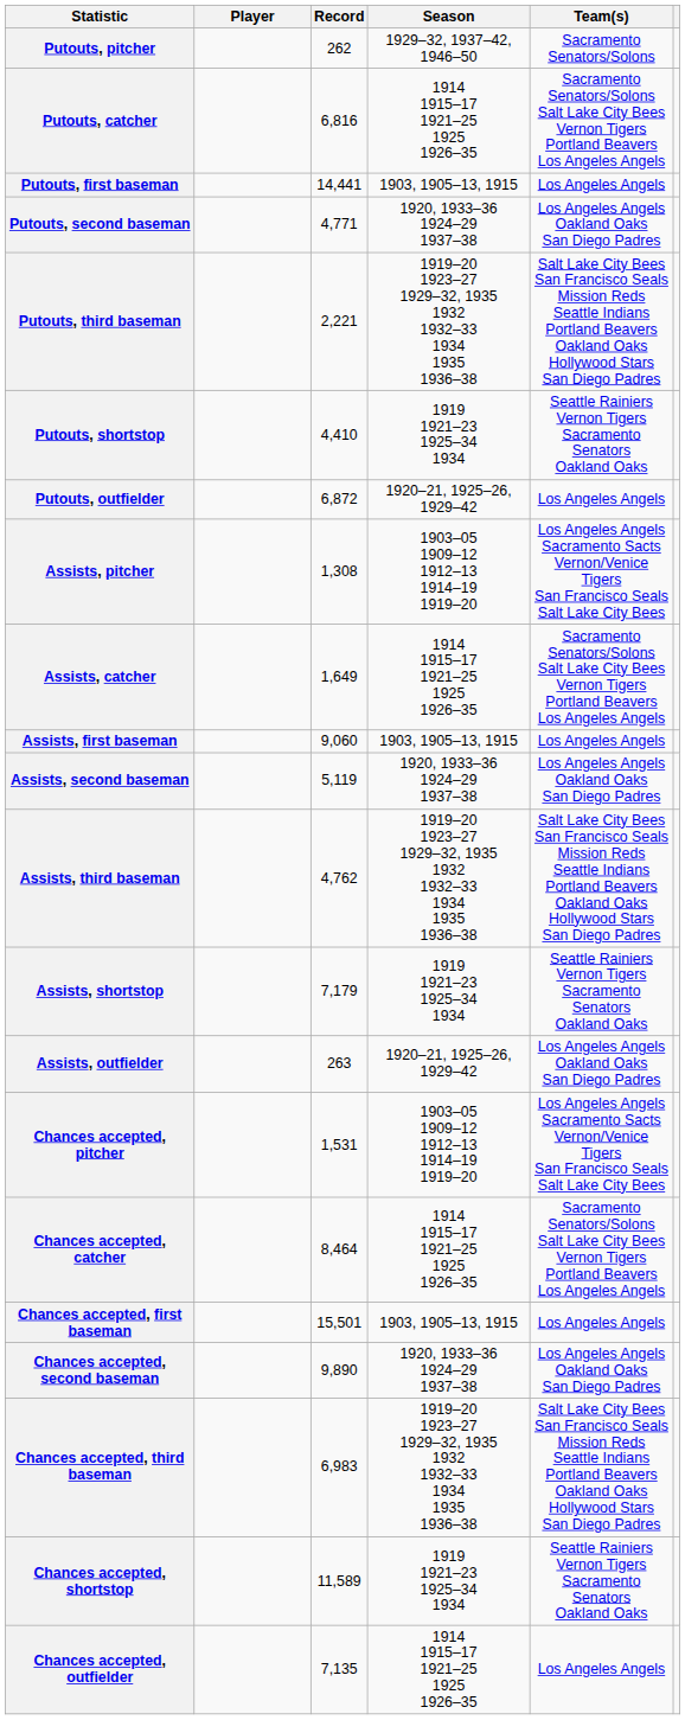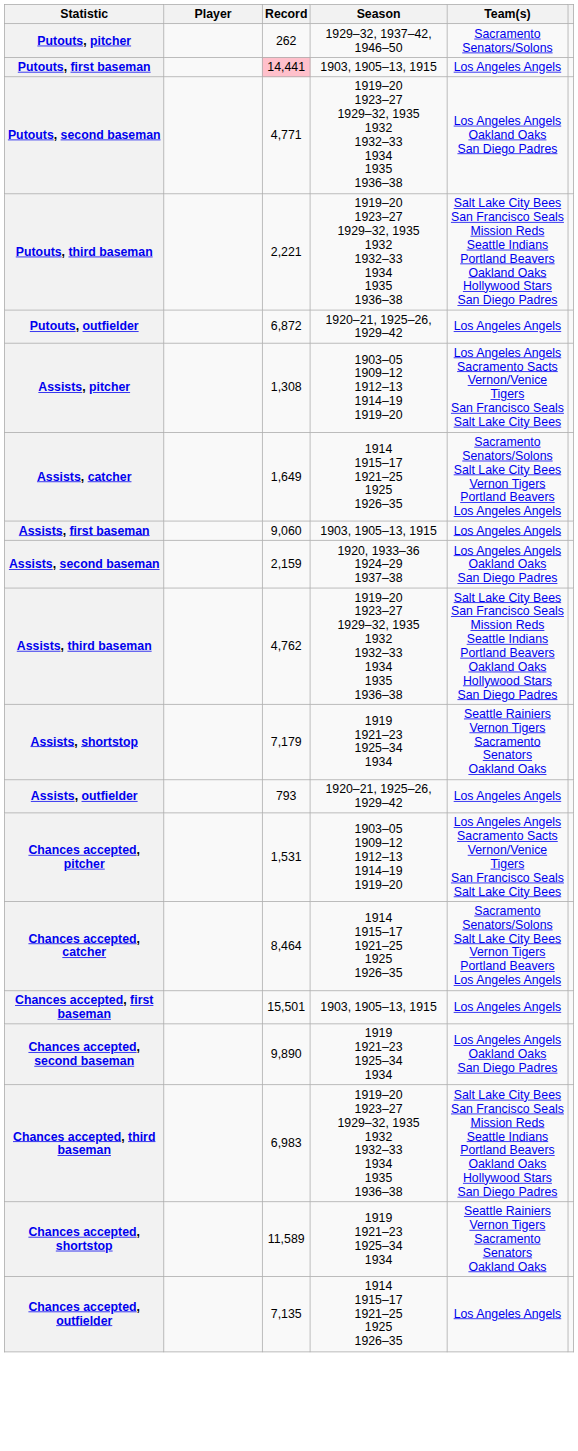 <table class="wikitable sortable plainrowheaders" style="text-align:center">
 <tr>
 <th scope="col" width="200px">Statistic</th>
 <th scope="col" width="120px">Player</th>
 <th scope="col" width="50px" class="unsortable">Record</th>
 <th scope="col" width="170px">Season</th>
 <th scope="col" width="150px">Team(s)</th>
 <th scope="col" class="unsortable"></th>
 </tr>
 <tr>
 <th scope="row" style="text-align:center"><a href='#'>Putouts</a>, <a href='#'>pitcher</a></th>
 <td></td>
 <td>262</td>
 <td>1929–32, 1937–42, 1946–50</td>
 <td><a href='#'>Sacramento Senators/Solons</a></td>
 <td></td>
 </tr>
 <tr>
-<th scope="row" style="text-align:center"><a href='#'>Putouts</a>, <a href='#'>catcher</a></th>
-<td></td>
-<td>6,816</td>
-<td>1914<br>1915–17<br>1921–25<br>1925<br>1926–35</td>
-<td><a href='#'>Sacramento Senators/Solons</a><br><a href='#'>Salt Lake City Bees</a><br><a href='#'>Vernon Tigers</a><br><a href='#'>Portland Beavers</a><br><a href='#'>Los Angeles Angels</a></td>
-<td></td>
-</tr>
-<tr>
 <th scope="row" style="text-align:center"><a href='#'>Putouts</a>, <a href='#'>first baseman</a></th>
 <td></td>
-<td>14,441</td>
+<td style="background: pink;">14,441</td>
 <td>1903, 1905–13, 1915</td>
 <td><a href='#'>Los Angeles Angels</a></td>
 <td></td>
 </tr>
 <tr>
 <th scope="row" style="text-align:center"><a href='#'>Putouts</a>, <a href='#'>second baseman</a></th>
 <td></td>
 <td>4,771</td>
-<td>1920, 1933–36<br>1924–29<br>1937–38</td>
+<td>1919–20<br>1923–27<br>1929–32, 1935<br>1932<br>1932–33<br>1934<br>1935<br>1936–38</td>
 <td><a href='#'>Los Angeles Angels</a><br><a href='#'>Oakland Oaks</a><br><a href='#'>San Diego Padres</a></td>
 <td></td>
 </tr>
 <tr>
 <th scope="row" style="text-align:center"><a href='#'>Putouts</a>, <a href='#'>third baseman</a></th>
 <td></td>
 <td>2,221</td>
 <td>1919–20<br>1923–27<br>1929–32, 1935<br>1932<br>1932–33<br>1934<br>1935<br>1936–38</td>
 <td><a href='#'>Salt Lake City Bees</a><br><a href='#'>San Francisco Seals</a><br><a href='#'>Mission Reds</a><br><a href='#'>Seattle Indians</a><br><a href='#'>Portland Beavers</a><br><a href='#'>Oakland Oaks</a><br><a href='#'>Hollywood Stars</a><br><a href='#'>San Diego Padres</a></td>
-<td></td>
-</tr>
-<tr>
-<th scope="row" style="text-align:center"><a href='#'>Putouts</a>, <a href='#'>shortstop</a></th>
-<td></td>
-<td>4,410</td>
-<td>1919<br>1921–23<br>1925–34<br>1934</td>
-<td><a href='#'>Seattle Rainiers</a><br><a href='#'>Vernon Tigers</a><br><a href='#'>Sacramento Senators</a><br><a href='#'>Oakland Oaks</a></td>
 <td></td>
 </tr>
 <tr>
 <th scope="row" style="text-align:center"><a href='#'>Putouts</a>, <a href='#'>outfielder</a></th>
 <td></td>
 <td>6,872</td>
 <td>1920–21, 1925–26, 1929–42</td>
 <td><a href='#'>Los Angeles Angels</a></td>
 <td></td>
 </tr>
 <tr>
 <th scope="row" style="text-align:center"><a href='#'>Assists</a>, <a href='#'>pitcher</a></th>
 <td></td>
 <td>1,308</td>
 <td>1903–05<br>1909–12<br>1912–13<br>1914–19<br>1919–20</td>
 <td><a href='#'>Los Angeles Angels</a><br><a href='#'>Sacramento Sacts</a><br><a href='#'>Vernon/Venice Tigers</a><br><a href='#'>San Francisco Seals</a><br><a href='#'>Salt Lake City Bees</a></td>
 <td></td>
 </tr>
 <tr>
 <th scope="row" style="text-align:center"><a href='#'>Assists</a>, <a href='#'>catcher</a></th>
 <td></td>
 <td>1,649</td>
 <td>1914<br>1915–17<br>1921–25<br>1925<br>1926–35</td>
 <td><a href='#'>Sacramento Senators/Solons</a><br><a href='#'>Salt Lake City Bees</a><br><a href='#'>Vernon Tigers</a><br><a href='#'>Portland Beavers</a><br><a href='#'>Los Angeles Angels</a></td>
 <td></td>
 </tr>
 <tr>
 <th scope="row" style="text-align:center"><a href='#'>Assists</a>, <a href='#'>first baseman</a></th>
 <td></td>
 <td>9,060</td>
 <td>1903, 1905–13, 1915</td>
 <td><a href='#'>Los Angeles Angels</a></td>
 <td></td>
 </tr>
 <tr>
 <th scope="row" style="text-align:center"><a href='#'>Assists</a>, <a href='#'>second baseman</a></th>
 <td></td>
-<td>5,119</td>
+<td>2,159</td>
 <td>1920, 1933–36<br>1924–29<br>1937–38</td>
 <td><a href='#'>Los Angeles Angels</a><br><a href='#'>Oakland Oaks</a><br><a href='#'>San Diego Padres</a></td>
 <td></td>
 </tr>
 <tr>
 <th scope="row" style="text-align:center"><a href='#'>Assists</a>, <a href='#'>third baseman</a></th>
 <td></td>
 <td>4,762</td>
 <td>1919–20<br>1923–27<br>1929–32, 1935<br>1932<br>1932–33<br>1934<br>1935<br>1936–38</td>
 <td><a href='#'>Salt Lake City Bees</a><br><a href='#'>San Francisco Seals</a><br><a href='#'>Mission Reds</a><br><a href='#'>Seattle Indians</a><br><a href='#'>Portland Beavers</a><br><a href='#'>Oakland Oaks</a><br><a href='#'>Hollywood Stars</a><br><a href='#'>San Diego Padres</a></td>
 <td></td>
 </tr>
 <tr>
 <th scope="row" style="text-align:center"><a href='#'>Assists</a>, <a href='#'>shortstop</a></th>
 <td></td>
 <td>7,179</td>
 <td>1919<br>1921–23<br>1925–34<br>1934</td>
 <td><a href='#'>Seattle Rainiers</a><br><a href='#'>Vernon Tigers</a><br><a href='#'>Sacramento Senators</a><br><a href='#'>Oakland Oaks</a></td>
 <td></td>
 </tr>
 <tr>
 <th scope="row" style="text-align:center"><a href='#'>Assists</a>, <a href='#'>outfielder</a></th>
 <td></td>
-<td>263</td>
+<td>793</td>
 <td>1920–21, 1925–26, 1929–42</td>
-<td><a href='#'>Los Angeles Angels</a><br><a href='#'>Oakland Oaks</a><br><a href='#'>San Diego Padres</a></td>
+<td><a href='#'>Los Angeles Angels</a></td>
 <td></td>
 </tr>
 <tr>
 <th scope="row" style="text-align:center"><a href='#'>Chances accepted</a>, <a href='#'>pitcher</a></th>
 <td></td>
 <td>1,531</td>
 <td>1903–05<br>1909–12<br>1912–13<br>1914–19<br>1919–20</td>
 <td><a href='#'>Los Angeles Angels</a><br><a href='#'>Sacramento Sacts</a><br><a href='#'>Vernon/Venice Tigers</a><br><a href='#'>San Francisco Seals</a><br><a href='#'>Salt Lake City Bees</a></td>
 <td></td>
 </tr>
 <tr>
 <th scope="row" style="text-align:center"><a href='#'>Chances accepted</a>, <a href='#'>catcher</a></th>
 <td></td>
 <td>8,464</td>
 <td>1914<br>1915–17<br>1921–25<br>1925<br>1926–35</td>
 <td><a href='#'>Sacramento Senators/Solons</a><br><a href='#'>Salt Lake City Bees</a><br><a href='#'>Vernon Tigers</a><br><a href='#'>Portland Beavers</a><br><a href='#'>Los Angeles Angels</a></td>
 <td></td>
 </tr>
 <tr>
 <th scope="row" style="text-align:center"><a href='#'>Chances accepted</a>, <a href='#'>first baseman</a></th>
 <td></td>
 <td>15,501</td>
 <td>1903, 1905–13, 1915</td>
 <td><a href='#'>Los Angeles Angels</a></td>
 <td></td>
 </tr>
 <tr>
 <th scope="row" style="text-align:center"><a href='#'>Chances accepted</a>, <a href='#'>second baseman</a></th>
 <td></td>
 <td>9,890</td>
-<td>1920, 1933–36<br>1924–29<br>1937–38</td>
+<td>1919<br>1921–23<br>1925–34<br>1934</td>
 <td><a href='#'>Los Angeles Angels</a><br><a href='#'>Oakland Oaks</a><br><a href='#'>San Diego Padres</a></td>
 <td></td>
 </tr>
 <tr>
 <th scope="row" style="text-align:center"><a href='#'>Chances accepted</a>, <a href='#'>third baseman</a></th>
 <td></td>
 <td>6,983</td>
 <td>1919–20<br>1923–27<br>1929–32, 1935<br>1932<br>1932–33<br>1934<br>1935<br>1936–38</td>
 <td><a href='#'>Salt Lake City Bees</a><br><a href='#'>San Francisco Seals</a><br><a href='#'>Mission Reds</a><br><a href='#'>Seattle Indians</a><br><a href='#'>Portland Beavers</a><br><a href='#'>Oakland Oaks</a><br><a href='#'>Hollywood Stars</a><br><a href='#'>San Diego Padres</a></td>
 <td></td>
 </tr>
 <tr>
 <th scope="row" style="text-align:center"><a href='#'>Chances accepted</a>, <a href='#'>shortstop</a></th>
 <td></td>
 <td>11,589</td>
 <td>1919<br>1921–23<br>1925–34<br>1934</td>
 <td><a href='#'>Seattle Rainiers</a><br><a href='#'>Vernon Tigers</a><br><a href='#'>Sacramento Senators</a><br><a href='#'>Oakland Oaks</a></td>
 <td></td>
 </tr>
 <tr>
 <th scope="row" style="text-align:center"><a href='#'>Chances accepted</a>, <a href='#'>outfielder</a></th>
 <td></td>
 <td>7,135</td>
 <td>1914<br>1915–17<br>1921–25<br>1925<br>1926–35</td>
 <td><a href='#'>Los Angeles Angels</a></td>
 <td></td>
 </tr>
 </table>
